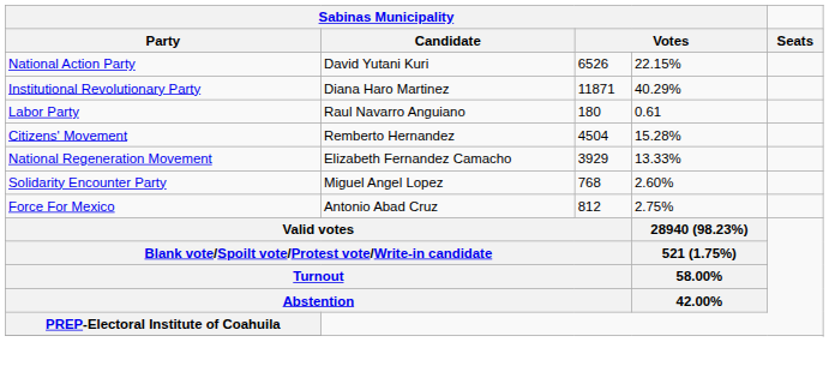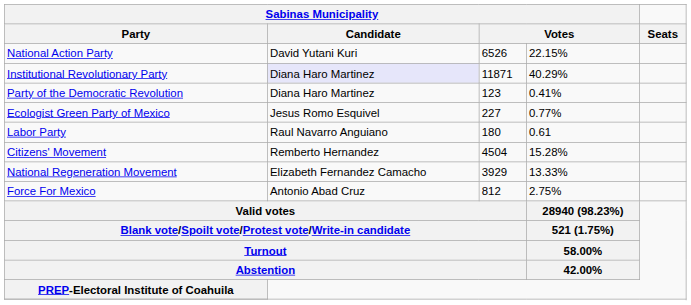 <table class="wikitable collapsible collapsed" style="font-size:95%; width:72%; line-height:126%; margin-bottom:0">
 <tr>
 <th Colspan = 4><strong><a href='#'>Sabinas Municipality</a></strong></th>
 </tr>
 <tr style="background:#efefef;">
 <th Colspan = 1><strong>Party</strong></th>
 <th Colspan = 1><strong>Candidate</strong></th>
 <th Colspan = 2><strong>Votes</strong></th>
 <th Colspan = 1><strong>Seats</strong></th>
 </tr>
 <tr>
 <td> <a href='#'>National Action Party</a></td>
 <td>David Yutani Kuri</td>
 <td>6526</td>
 <td>22.15%</td>
 <td></td>
 </tr>
 <tr>
 <td> <a href='#'>Institutional Revolutionary Party</a></td>
-<td>Diana Haro Martinez</td>
+<td style="background: lavender;">Diana Haro Martinez</td>
 <td>11871</td>
 <td>40.29%</td>
+<td></td>
+</tr>
+<tr>
+<td> <a href='#'>Party of the Democratic Revolution</a></td>
+<td>Diana Haro Martinez</td>
+<td>123</td>
+<td>0.41%</td>
+<td></td>
+</tr>
+<tr>
+<td> <a href='#'>Ecologist Green Party of Mexico</a></td>
+<td>Jesus Romo Esquivel</td>
+<td>227</td>
+<td>0.77%</td>
 <td></td>
 </tr>
 <tr>
 <td> <a href='#'>Labor Party</a></td>
 <td>Raul Navarro Anguiano</td>
 <td>180</td>
 <td>0.61</td>
 <td></td>
 </tr>
 <tr>
 <td> <a href='#'>Citizens' Movement</a></td>
 <td>Remberto Hernandez</td>
 <td>4504</td>
 <td>15.28%</td>
 <td></td>
 </tr>
 <tr>
 <td> <a href='#'>National Regeneration Movement</a></td>
 <td>Elizabeth Fernandez Camacho</td>
 <td>3929</td>
 <td>13.33%</td>
-<td></td>
-</tr>
-<tr>
-<td> <a href='#'>Solidarity Encounter Party</a></td>
-<td>Miguel Angel Lopez</td>
-<td>768</td>
-<td>2.60%</td>
 <td></td>
 </tr>
 <tr>
 <td><a href='#'>Force For Mexico</a></td>
 <td>Antonio Abad Cruz</td>
 <td>812</td>
 <td>2.75%</td>
 <td></td>
 </tr>
 <tr>
 <th Colspan = 3><strong>Valid votes</strong></th>
 <th>28940 (98.23%)</th>
 </tr>
 <tr>
 <th Colspan = 3><strong><a href='#'>Blank vote</a>/<a href='#'>Spoilt vote</a>/<a href='#'>Protest vote</a>/<a href='#'>Write-in candidate</a></strong></th>
 <th>521 (1.75%)</th>
 </tr>
 <tr>
 <th Colspan = 3><strong><a href='#'>Turnout</a></strong></th>
 <th>58.00%</th>
 </tr>
 <tr>
 <th Colspan = 3><strong><a href='#'>Abstention</a></strong></th>
 <th>42.00%</th>
 </tr>
 <tr>
 <th Colspan =><a href='#'>PREP</a>-Electoral Institute of Coahuila </th>
 </tr>
 <tr>
 </tr>
 </table>
